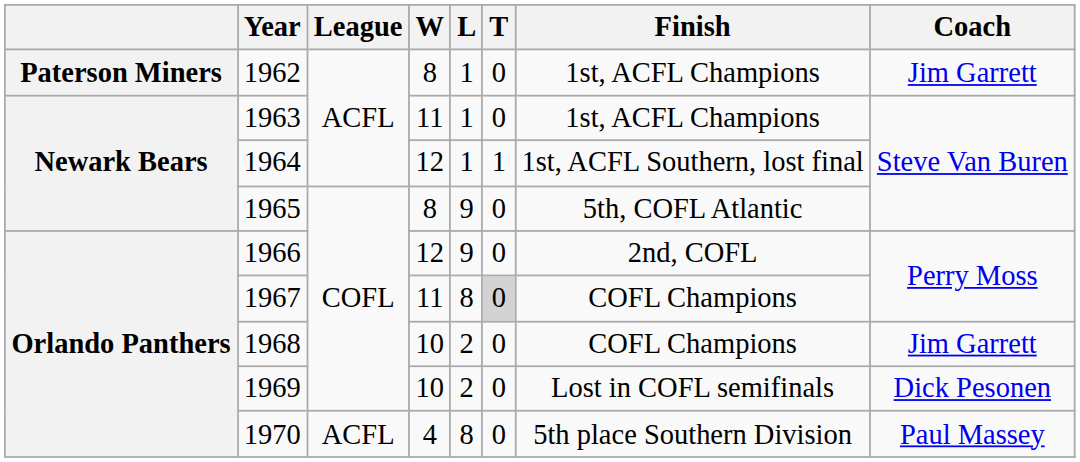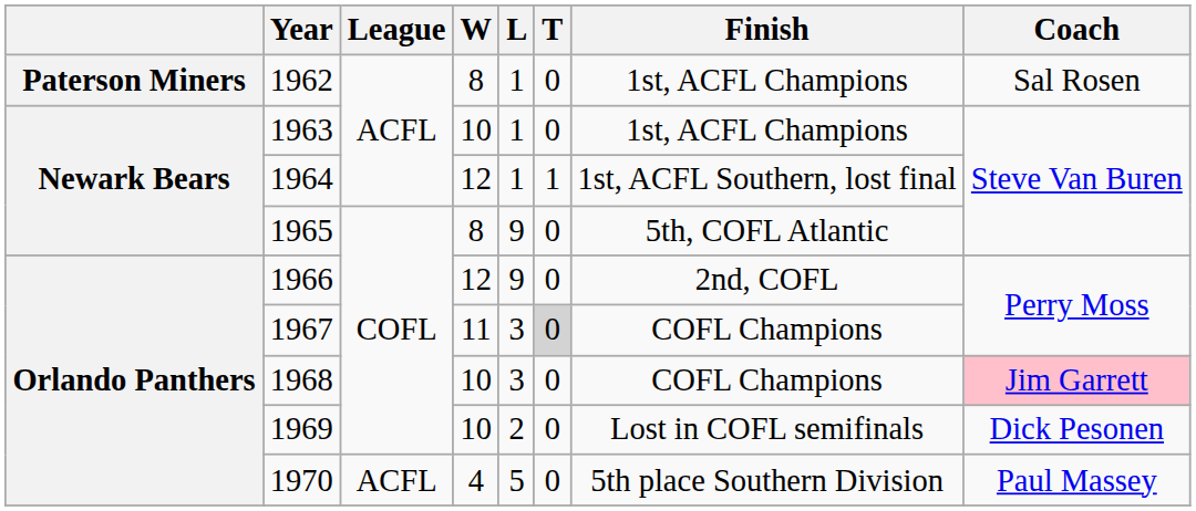 <table class="wikitable" style="text-align:center">
 <tr>
 <th></th>
 <th>Year</th>
 <th>League</th>
 <th>W</th>
 <th>L</th>
 <th>T</th>
 <th>Finish</th>
 <th>Coach</th>
 </tr>
 <tr>
 <th>Paterson Miners</th>
 <td>1962</td>
 <td rowspan=3>ACFL</td>
 <td>8</td>
 <td>1</td>
 <td>0</td>
 <td>1st, ACFL Champions</td>
-<td><a href='#'>Jim Garrett</a></td>
+<td>Sal Rosen</td>
 </tr>
 <tr>
 <th rowspan=3>Newark Bears</th>
 <td>1963</td>
-<td>11</td>
+<td>10</td>
 <td>1</td>
 <td>0</td>
 <td>1st, ACFL Champions</td>
 <td rowspan=3><a href='#'>Steve Van Buren</a></td>
 </tr>
 <tr>
 <td>1964</td>
 <td>12</td>
 <td>1</td>
 <td>1</td>
 <td>1st, ACFL Southern, lost final</td>
 </tr>
 <tr>
 <td>1965</td>
 <td rowspan=5>COFL</td>
 <td>8</td>
 <td>9</td>
 <td>0</td>
 <td>5th, COFL Atlantic</td>
 </tr>
 <tr>
 <th rowspan=5>Orlando Panthers</th>
 <td>1966</td>
 <td>12</td>
 <td>9</td>
 <td>0</td>
 <td>2nd, COFL</td>
 <td rowspan=2><a href='#'>Perry Moss</a></td>
 </tr>
 <tr>
 <td>1967</td>
 <td>11</td>
-<td>8</td>
+<td>3</td>
 <td style="background: lightgrey;">0</td>
 <td>COFL Champions</td>
 </tr>
 <tr>
 <td>1968</td>
 <td>10</td>
-<td>2</td>
+<td>3</td>
 <td>0</td>
 <td>COFL Champions</td>
-<td><a href='#'>Jim Garrett</a></td>
+<td style="background: pink;"><a href='#'>Jim Garrett</a></td>
 </tr>
 <tr>
 <td>1969</td>
 <td>10</td>
 <td>2</td>
 <td>0</td>
 <td>Lost in COFL semifinals</td>
 <td><a href='#'>Dick Pesonen</a></td>
 </tr>
 <tr>
 <td>1970</td>
 <td>ACFL</td>
 <td>4</td>
-<td>8</td>
+<td>5</td>
 <td>0</td>
 <td>5th place Southern Division</td>
 <td><a href='#'>Paul Massey</a></td>
 </tr>
 </table>
